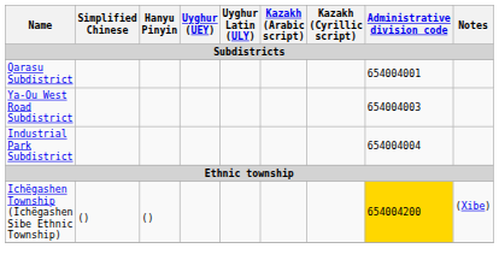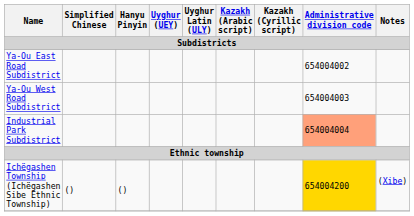 <table class="wikitable" align="center" style="width:50%; border="1">
 <tr>
 <th>Name</th>
 <th>Simplified Chinese</th>
 <th>Hanyu Pinyin</th>
 <th><a href='#'>Uyghur</a> (<a href='#'>UEY</a>)</th>
 <th>Uyghur Latin (<a href='#'>ULY</a>)</th>
 <th><a href='#'>Kazakh</a> (Arabic script)</th>
 <th>Kazakh (Cyrillic script)</th>
 <th><a href='#'>Administrative division code</a></th>
 <th>Notes</th>
 </tr>
 <tr>
 <td colspan="9"  style="text-align:center; background:#d3d3d3;"><strong>Subdistricts</strong></td>
 </tr>
-<tr --------->
-<td><a href='#'>Qarasu Subdistrict</a></td>
+<tr>
+<td><a href='#'>Ya-Ou East Road Subdistrict</a></td>
 <td></td>
 <td></td>
 <td></td>
 <td></td>
 <td></td>
 <td></td>
-<td>654004001</td>
+<td>654004002</td>
 <td></td>
 </tr>
 <tr>
 <td><a href='#'>Ya-Ou West Road Subdistrict</a></td>
 <td></td>
 <td></td>
 <td></td>
 <td></td>
 <td></td>
 <td></td>
 <td>654004003</td>
 <td></td>
 </tr>
 <tr>
 <td><a href='#'>Industrial Park Subdistrict</a></td>
 <td></td>
 <td></td>
 <td></td>
 <td></td>
 <td></td>
 <td></td>
-<td>654004004</td>
+<td style="background: lightsalmon;">654004004</td>
 <td></td>
 </tr>
 <tr>
 <td colspan="9"  style="text-align:center; background:#d3d3d3;"><strong>Ethnic township</strong></td>
 </tr>
 <tr --------->
 <td><a href='#'>Ichëgashen Township</a><br>(Ichëgashen Sibe Ethnic Township)</td>
 <td><br>()</td>
 <td><br>()</td>
 <td></td>
 <td></td>
 <td></td>
 <td></td>
 <td style="background: gold;">654004200</td>
 <td>(<a href='#'>Xibe</a>)<br><br></td>
 </tr>
 <tr>
 </tr>
 </table>
